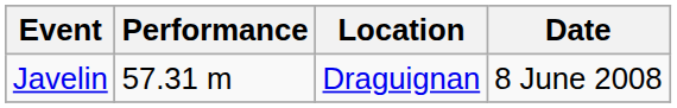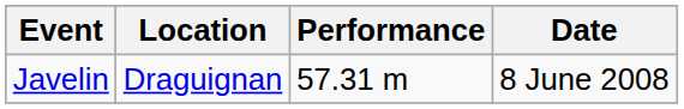 <table class="wikitable" style="border-collapse: collapse; font-size: 95%;">
 <tr>
 <th scope="col">Event</th>
+<th scope="col">Location</th>
 <th scope="col">Performance</th>
-<th scope="col">Location</th>
 <th scope="col">Date</th>
 </tr>
 <tr>
 <td><a href='#'>Javelin</a></td>
+<td><a href='#'>Draguignan</a></td>
 <td>57.31 m</td>
-<td><a href='#'>Draguignan</a></td>
 <td>8 June 2008</td>
 </tr>
 </table>
